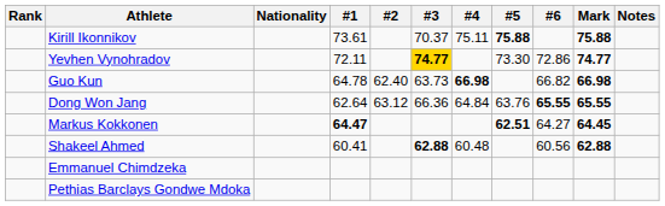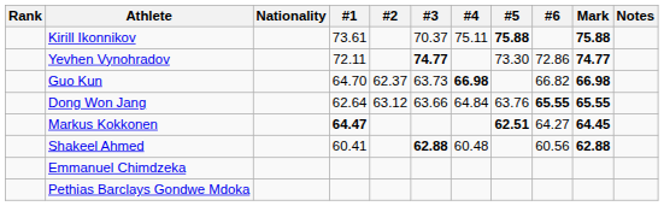 <table class="wikitable sortable" style="text-align:center">
 <tr>
 <th>Rank</th>
 <th>Athlete</th>
 <th>Nationality</th>
 <th>#1</th>
 <th>#2</th>
 <th>#3</th>
 <th>#4</th>
 <th>#5</th>
 <th>#6</th>
 <th>Mark</th>
 <th>Notes</th>
 </tr>
 <tr>
 <td></td>
 <td align="left"><a href='#'>Kirill Ikonnikov</a></td>
 <td align=left></td>
 <td>73.61</td>
 <td></td>
 <td>70.37</td>
 <td>75.11</td>
 <td><strong>75.88</strong></td>
 <td></td>
 <td><strong>75.88</strong></td>
 <td></td>
 </tr>
 <tr>
 <td></td>
 <td align="left"><a href='#'>Yevhen Vynohradov</a></td>
 <td align=left></td>
 <td>72.11</td>
 <td></td>
-<td style="background: gold;"><strong>74.77</strong></td>
+<td><strong>74.77</strong></td>
 <td></td>
 <td>73.30</td>
 <td>72.86</td>
 <td><strong>74.77</strong></td>
 <td></td>
 </tr>
 <tr>
 <td></td>
 <td align="left"><a href='#'>Guo Kun</a></td>
 <td align=left></td>
-<td>64.78</td>
-<td>62.40</td>
+<td>64.70</td>
+<td>62.37</td>
 <td>63.73</td>
 <td><strong>66.98</strong></td>
 <td></td>
 <td>66.82</td>
 <td><strong>66.98</strong></td>
 <td></td>
 </tr>
 <tr>
 <td></td>
 <td align="left"><a href='#'>Dong Won Jang</a></td>
 <td align=left></td>
 <td>62.64</td>
 <td>63.12</td>
-<td>66.36</td>
+<td>63.66</td>
 <td>64.84</td>
 <td>63.76</td>
 <td><strong>65.55</strong></td>
 <td><strong>65.55</strong></td>
 <td></td>
 </tr>
 <tr>
 <td></td>
 <td align="left"><a href='#'>Markus Kokkonen</a></td>
 <td align=left></td>
 <td><strong>64.47</strong></td>
 <td></td>
 <td></td>
 <td></td>
 <td><strong>62.51</strong></td>
 <td>64.27</td>
 <td><strong>64.45</strong></td>
 <td></td>
 </tr>
 <tr>
 <td></td>
 <td align="left"><a href='#'>Shakeel Ahmed</a></td>
 <td align=left></td>
 <td>60.41</td>
 <td></td>
 <td><strong>62.88</strong></td>
 <td>60.48</td>
 <td></td>
 <td>60.56</td>
 <td><strong>62.88</strong></td>
 <td></td>
 </tr>
 <tr>
 <td></td>
 <td align="left"><a href='#'>Emmanuel Chimdzeka</a></td>
 <td align=left></td>
 <td></td>
 <td></td>
 <td></td>
 <td></td>
 <td></td>
 <td></td>
 <td></td>
 <td></td>
 </tr>
 <tr>
 <td></td>
 <td align="left"><a href='#'>Pethias Barclays Gondwe Mdoka</a></td>
 <td align=left></td>
 <td></td>
 <td></td>
 <td></td>
 <td></td>
 <td></td>
 <td></td>
 <td></td>
 <td></td>
 </tr>
 </table>
